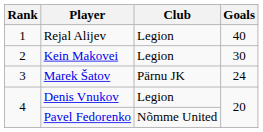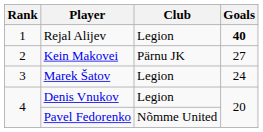 <table class="wikitable">
 <tr>
 <th>Rank</th>
 <th>Player</th>
 <th>Club</th>
 <th>Goals</th>
 </tr>
 <tr>
 <td align=center rowspan= style="background: lightyellow;">1</td>
 <td> Rejal Alijev</td>
 <td>Legion</td>
-<td align=center rowspan=>40</td>
+<td align=center rowspan=><strong>40</strong></td>
 </tr>
 <tr>
 <td align=center rowspan=>2</td>
 <td> <a href='#'>Kein Makovei</a></td>
-<td>Legion</td>
-<td align=center rowspan=>30</td>
+<td>Pärnu JK</td>
+<td align=center rowspan=>27</td>
 </tr>
 <tr>
 <td align=center rowspan=>3</td>
 <td> <a href='#'>Marek Šatov</a></td>
-<td>Pärnu JK</td>
+<td>Legion</td>
 <td align=center rowspan=>24</td>
 </tr>
 <tr>
 <td align=center rowspan=2>4</td>
 <td> <a href='#'>Denis Vnukov</a></td>
 <td>Legion</td>
 <td align=center rowspan=2>20</td>
 </tr>
 <tr>
 <td> <a href='#'>Pavel Fedorenko</a></td>
 <td>Nõmme United</td>
 </tr>
 </table>
